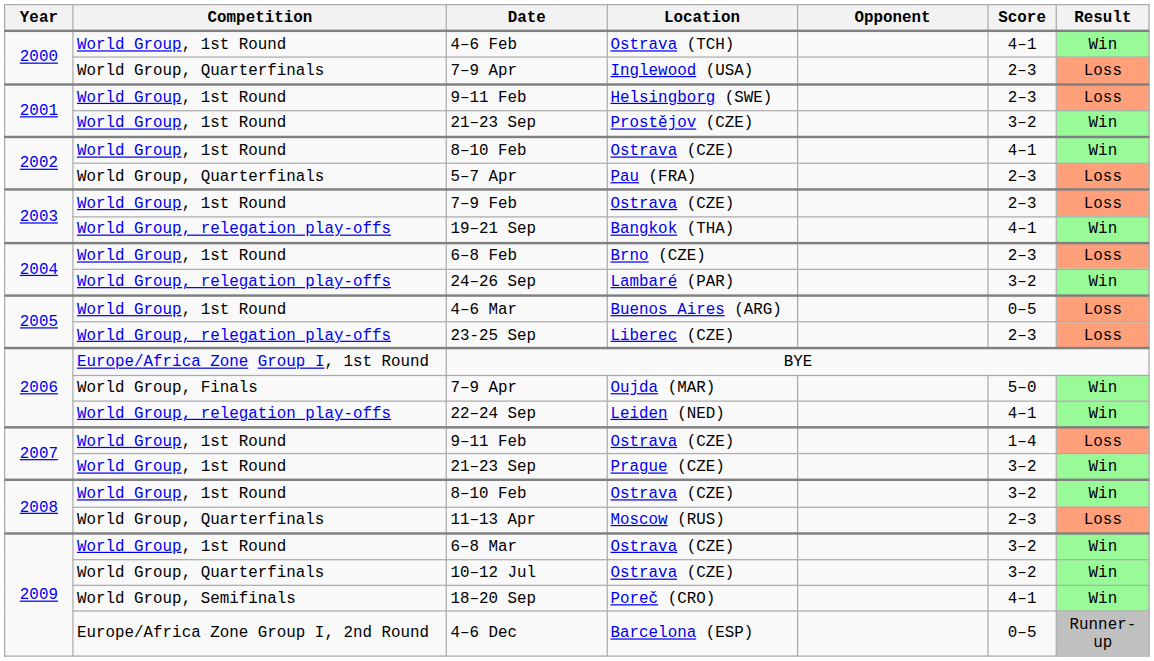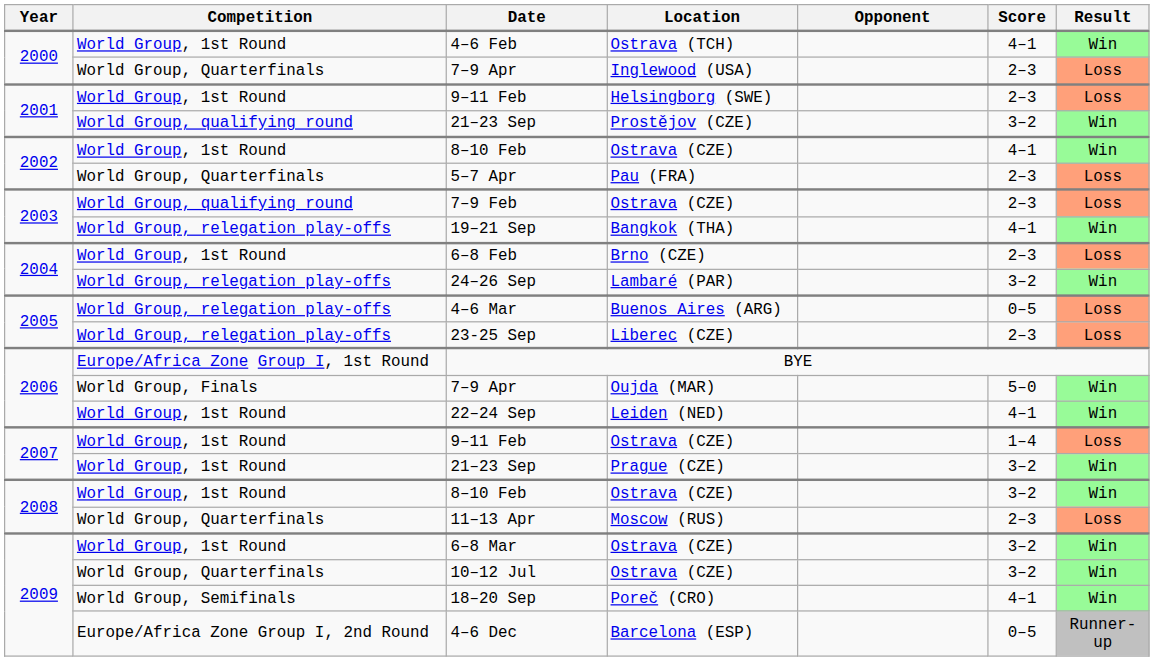 <table class="wikitable collapsible collapsed">
 <tr>
 <th width="50">Year</th>
 <th width="300">Competition</th>
 <th width="125">Date</th>
 <th width="150">Location</th>
 <th width="150">Opponent</th>
 <th width="50">Score</th>
 <th width="70">Result</th>
 </tr>
 <tr style="border-top:2px solid gray;">
 <td align="center" rowspan="2"><a href='#'>2000</a></td>
 <td><a href='#'>World Group</a>, 1st Round</td>
 <td>4–6 Feb</td>
 <td><a href='#'>Ostrava</a> (TCH)</td>
 <td></td>
 <td align="center">4–1</td>
 <td align="center" bgcolor="#98FB98">Win</td>
 </tr>
 <tr>
 <td>World Group, Quarterfinals</td>
 <td>7–9 Apr</td>
 <td><a href='#'>Inglewood</a> (USA)</td>
 <td></td>
 <td align="center">2–3</td>
 <td align="center" bgcolor="#FFA07A">Loss</td>
 </tr>
 <tr style="border-top:2px solid gray;">
 <td align="center" rowspan="2"><a href='#'>2001</a></td>
 <td><a href='#'>World Group</a>, 1st Round</td>
 <td>9–11 Feb</td>
 <td><a href='#'>Helsingborg</a> (SWE)</td>
 <td></td>
 <td align="center">2–3</td>
 <td align="center" bgcolor="#FFA07A">Loss</td>
 </tr>
 <tr>
-<td><a href='#'>World Group</a>, 1st Round</td>
+<td><a href='#'>World Group, qualifying round</a></td>
 <td>21–23 Sep</td>
 <td><a href='#'>Prostějov</a> (CZE)</td>
 <td></td>
 <td align="center">3–2</td>
 <td align="center" bgcolor="#98FB98">Win</td>
 </tr>
 <tr style="border-top:2px solid gray;">
 <td align="center" rowspan="2"><a href='#'>2002</a></td>
 <td><a href='#'>World Group</a>, 1st Round</td>
 <td>8–10 Feb</td>
 <td><a href='#'>Ostrava</a> (CZE)</td>
 <td></td>
 <td align="center">4–1</td>
 <td align="center" bgcolor="#98FB98">Win</td>
 </tr>
 <tr>
 <td>World Group, Quarterfinals</td>
 <td>5–7 Apr</td>
 <td><a href='#'>Pau</a> (FRA)</td>
 <td></td>
 <td align="center">2–3</td>
 <td align="center" bgcolor="#FFA07A">Loss</td>
 </tr>
 <tr style="border-top:2px solid gray;">
 <td align="center" rowspan="2"><a href='#'>2003</a></td>
-<td><a href='#'>World Group</a>, 1st Round</td>
+<td><a href='#'>World Group, qualifying round</a></td>
 <td>7–9 Feb</td>
 <td><a href='#'>Ostrava</a> (CZE)</td>
 <td></td>
 <td align="center">2–3</td>
 <td align="center" bgcolor="#FFA07A">Loss</td>
 </tr>
 <tr>
 <td><a href='#'>World Group, relegation play-offs</a></td>
 <td>19–21 Sep</td>
 <td><a href='#'>Bangkok</a> (THA)</td>
 <td></td>
 <td align="center">4–1</td>
 <td align="center" bgcolor="#98FB98">Win</td>
 </tr>
 <tr style="border-top:2px solid gray;">
 <td align="center" rowspan="2"><a href='#'>2004</a></td>
 <td><a href='#'>World Group</a>, 1st Round</td>
 <td>6–8 Feb</td>
 <td><a href='#'>Brno</a> (CZE)</td>
 <td></td>
 <td align="center">2–3</td>
 <td align="center" bgcolor="#FFA07A">Loss</td>
 </tr>
 <tr>
 <td><a href='#'>World Group, relegation play-offs</a></td>
 <td>24–26 Sep</td>
 <td><a href='#'>Lambaré</a> (PAR)</td>
 <td></td>
 <td align="center">3–2</td>
 <td align="center" bgcolor="#98FB98">Win</td>
 </tr>
 <tr style="border-top:2px solid gray;">
 <td align="center" rowspan="2"><a href='#'>2005</a></td>
-<td><a href='#'>World Group</a>, 1st Round</td>
+<td><a href='#'>World Group, relegation play-offs</a></td>
 <td>4–6 Mar</td>
 <td><a href='#'>Buenos Aires</a> (ARG)</td>
 <td></td>
 <td align="center">0–5</td>
 <td align="center" bgcolor="#FFA07A">Loss</td>
 </tr>
 <tr>
 <td><a href='#'>World Group, relegation play-offs</a></td>
 <td>23-25 Sep</td>
 <td><a href='#'>Liberec</a> (CZE)</td>
 <td></td>
 <td align="center">2–3</td>
 <td align="center" bgcolor="#FFA07A">Loss</td>
 </tr>
 <tr style="border-top:2px solid gray;">
 <td align="center" rowspan="3"><a href='#'>2006</a></td>
 <td><a href='#'>Europe/Africa Zone</a> <a href='#'>Group I</a>, 1st Round</td>
 <td align=center colspan=5>BYE</td>
 </tr>
 <tr>
 <td>World Group, Finals</td>
 <td>7–9 Apr</td>
 <td><a href='#'>Oujda</a> (MAR)</td>
 <td></td>
 <td align="center">5–0</td>
 <td align="center" bgcolor="#98FB98">Win</td>
 </tr>
 <tr>
-<td><a href='#'>World Group, relegation play-offs</a></td>
+<td><a href='#'>World Group</a>, 1st Round</td>
 <td>22–24 Sep</td>
 <td><a href='#'>Leiden</a> (NED)</td>
 <td></td>
 <td align="center">4–1</td>
 <td align="center" bgcolor="#98FB98">Win</td>
 </tr>
 <tr style="border-top:2px solid gray;">
 <td align="center" rowspan="2"><a href='#'>2007</a></td>
 <td><a href='#'>World Group</a>, 1st Round</td>
 <td>9–11 Feb</td>
 <td><a href='#'>Ostrava</a> (CZE)</td>
 <td></td>
 <td align="center">1–4</td>
 <td align="center" bgcolor="#FFA07A">Loss</td>
 </tr>
 <tr>
 <td><a href='#'>World Group</a>, 1st Round</td>
 <td>21–23 Sep</td>
 <td><a href='#'>Prague</a> (CZE)</td>
 <td></td>
 <td align="center">3–2</td>
 <td align="center" bgcolor="#98FB98">Win</td>
 </tr>
 <tr style="border-top:2px solid gray;">
 <td align="center" rowspan="2"><a href='#'>2008</a></td>
 <td><a href='#'>World Group</a>, 1st Round</td>
 <td>8–10 Feb</td>
 <td><a href='#'>Ostrava</a> (CZE)</td>
 <td></td>
 <td align="center">3–2</td>
 <td align="center" bgcolor="#98FB98">Win</td>
 </tr>
 <tr>
 <td>World Group, Quarterfinals</td>
 <td>11–13 Apr</td>
 <td><a href='#'>Moscow</a> (RUS)</td>
 <td></td>
 <td align="center">2–3</td>
 <td align="center" bgcolor="#FFA07A">Loss</td>
 </tr>
 <tr style="border-top:2px solid gray;">
 <td align="center" rowspan="4"><a href='#'>2009</a></td>
 <td><a href='#'>World Group</a>, 1st Round</td>
 <td>6–8 Mar</td>
 <td><a href='#'>Ostrava</a> (CZE)</td>
 <td></td>
 <td align="center">3–2</td>
 <td align="center" bgcolor="#98FB98">Win</td>
 </tr>
 <tr>
 <td>World Group, Quarterfinals</td>
 <td>10–12 Jul</td>
 <td><a href='#'>Ostrava</a> (CZE)</td>
 <td></td>
 <td align="center">3–2</td>
 <td align="center" bgcolor="#98FB98">Win</td>
 </tr>
 <tr>
 <td>World Group, Semifinals</td>
 <td>18–20 Sep</td>
 <td><a href='#'>Poreč</a> (CRO)</td>
 <td></td>
 <td align="center">4–1</td>
 <td align="center" bgcolor="#98FB98">Win</td>
 </tr>
 <tr>
 <td>Europe/Africa Zone Group I,  2nd Round</td>
 <td>4–6 Dec</td>
 <td><a href='#'>Barcelona</a> (ESP)</td>
 <td></td>
 <td align="center">0–5</td>
 <td align="center" bgcolor="silver">Runner-up</td>
 </tr>
 </table>
